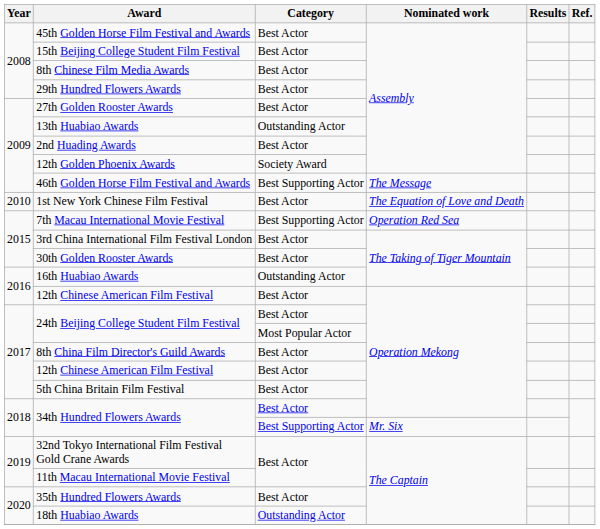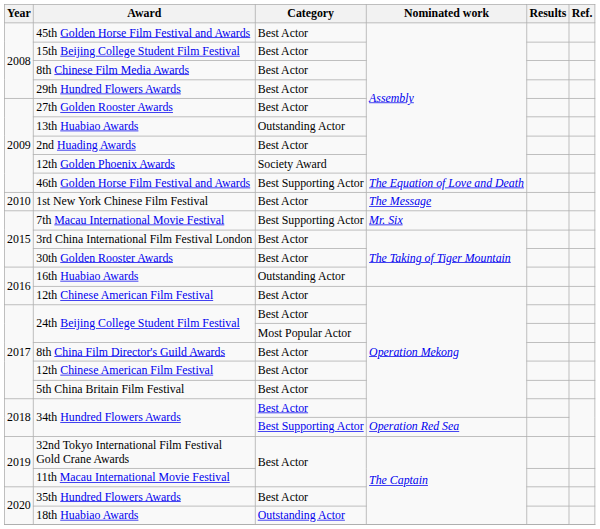 <table class="wikitable">
 <tr>
 <th>Year</th>
 <th>Award</th>
 <th>Category</th>
 <th>Nominated work</th>
 <th>Results</th>
 <th>Ref.</th>
 </tr>
 <tr>
 <td rowspan=4>2008</td>
 <td>45th <a href='#'>Golden Horse Film Festival and Awards</a></td>
 <td>Best Actor</td>
 <td rowspan=8><em><a href='#'>Assembly</a></em></td>
 <td></td>
 <td></td>
 </tr>
 <tr>
 <td>15th <a href='#'>Beijing College Student Film Festival</a></td>
 <td>Best Actor</td>
 <td></td>
 <td></td>
 </tr>
 <tr>
 <td>8th <a href='#'>Chinese Film Media Awards</a></td>
 <td>Best Actor</td>
 <td></td>
 <td></td>
 </tr>
 <tr>
 <td>29th <a href='#'>Hundred Flowers Awards</a></td>
 <td>Best Actor</td>
 <td></td>
 <td></td>
 </tr>
 <tr>
 <td rowspan=5>2009</td>
 <td>27th <a href='#'>Golden Rooster Awards</a></td>
 <td>Best Actor</td>
 <td></td>
 <td></td>
 </tr>
 <tr>
 <td>13th <a href='#'>Huabiao Awards</a></td>
 <td>Outstanding Actor</td>
 <td></td>
 <td></td>
 </tr>
 <tr>
 <td>2nd <a href='#'>Huading Awards</a></td>
 <td>Best Actor</td>
 <td></td>
 <td></td>
 </tr>
 <tr>
 <td>12th <a href='#'>Golden Phoenix Awards</a></td>
 <td>Society Award</td>
 <td></td>
 <td></td>
 </tr>
 <tr>
 <td>46th <a href='#'>Golden Horse Film Festival and Awards</a></td>
 <td>Best Supporting Actor</td>
-<td><em><a href='#'>The Message</a></em></td>
+<td><em><a href='#'>The Equation of Love and Death</a></em></td>
 <td></td>
 <td></td>
 </tr>
 <tr>
 <td>2010</td>
 <td>1st New York Chinese Film Festival</td>
 <td>Best Actor</td>
-<td><em><a href='#'>The Equation of Love and Death</a></em></td>
+<td><em><a href='#'>The Message</a></em></td>
 <td></td>
 <td></td>
 </tr>
 <tr>
 <td rowspan=3>2015</td>
 <td>7th <a href='#'>Macau International Movie Festival</a></td>
 <td>Best Supporting Actor</td>
-<td><em><a href='#'>Operation Red Sea</a></em></td>
+<td><em><a href='#'>Mr. Six</a></em></td>
 <td></td>
 <td></td>
 </tr>
 <tr>
 <td>3rd China International Film Festival London</td>
 <td>Best Actor</td>
 <td rowspan=3><em><a href='#'>The Taking of Tiger Mountain</a></em></td>
 <td></td>
 <td></td>
 </tr>
 <tr>
 <td>30th <a href='#'>Golden Rooster Awards</a></td>
 <td>Best Actor</td>
 <td></td>
 <td></td>
 </tr>
 <tr>
 <td rowspan=2>2016</td>
 <td>16th <a href='#'>Huabiao Awards</a></td>
 <td>Outstanding Actor</td>
 <td></td>
 <td></td>
 </tr>
 <tr>
 <td>12th <a href='#'>Chinese American Film Festival</a></td>
 <td>Best Actor</td>
 <td rowspan=7><em><a href='#'>Operation Mekong</a></em></td>
 <td></td>
 <td></td>
 </tr>
 <tr>
 <td rowspan=5>2017</td>
 <td rowspan=2>24th <a href='#'>Beijing College Student Film Festival</a></td>
 <td>Best Actor</td>
 <td></td>
 <td></td>
 </tr>
 <tr>
 <td>Most Popular Actor</td>
 <td></td>
 <td></td>
 </tr>
 <tr>
 <td>8th <a href='#'>China Film Director's Guild Awards</a></td>
 <td>Best Actor</td>
 <td></td>
 <td></td>
 </tr>
 <tr>
 <td>12th <a href='#'>Chinese American Film Festival</a></td>
 <td>Best Actor</td>
 <td></td>
 <td></td>
 </tr>
 <tr>
 <td>5th China Britain Film Festival</td>
 <td>Best Actor</td>
 <td></td>
 <td></td>
 </tr>
 <tr>
 <td rowspan=2>2018</td>
 <td rowspan=2>34th <a href='#'>Hundred Flowers Awards</a></td>
 <td><a href='#'>Best Actor</a></td>
 <td></td>
 <td rowspan=2></td>
 </tr>
 <tr>
 <td><a href='#'>Best Supporting Actor</a></td>
-<td><em><a href='#'>Mr. Six</a></em></td>
+<td><em><a href='#'>Operation Red Sea</a></em></td>
 <td></td>
 </tr>
 <tr>
 <td rowspan=2>2019</td>
 <td>32nd Tokyo International Film Festival <br>Gold Crane Awards</td>
 <td rowspan=2>Best Actor</td>
 <td rowspan=4><em><a href='#'>The Captain</a></em></td>
 <td></td>
 <td></td>
 </tr>
 <tr>
 <td>11th <a href='#'>Macau International Movie Festival</a></td>
 <td></td>
 <td></td>
 </tr>
 <tr>
 <td rowspan=2>2020</td>
 <td>35th <a href='#'>Hundred Flowers Awards</a></td>
 <td>Best Actor</td>
 <td></td>
 <td></td>
 </tr>
 <tr>
 <td>18th <a href='#'>Huabiao Awards</a></td>
 <td><a href='#'>Outstanding Actor</a></td>
 <td></td>
 <td></td>
 </tr>
 <tr>
 </tr>
 </table>
